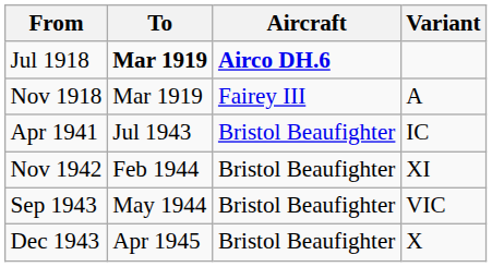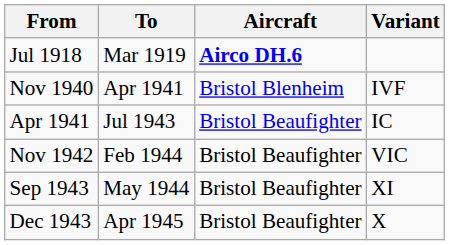 <table class="wikitable">
 <tr>
 <th>From</th>
 <th>To</th>
 <th>Aircraft</th>
 <th>Variant</th>
 </tr>
 <tr>
 <td>Jul 1918</td>
-<td><strong>Mar 1919</strong></td>
+<td>Mar 1919</td>
 <td><strong><a href='#'>Airco DH.6</a></strong></td>
 <td></td>
 </tr>
 <tr>
-<td>Nov 1918</td>
-<td>Mar 1919</td>
-<td><a href='#'>Fairey III</a></td>
-<td>A</td>
+<td>Nov 1940</td>
+<td>Apr 1941</td>
+<td><a href='#'>Bristol Blenheim</a></td>
+<td>IVF</td>
 </tr>
 <tr>
 <td>Apr 1941</td>
 <td>Jul 1943</td>
 <td><a href='#'>Bristol Beaufighter</a></td>
 <td>IC</td>
 </tr>
 <tr>
 <td>Nov 1942</td>
 <td>Feb 1944</td>
 <td>Bristol Beaufighter</td>
-<td>XI</td>
+<td>VIC</td>
 </tr>
 <tr>
 <td>Sep 1943</td>
 <td>May 1944</td>
 <td>Bristol Beaufighter</td>
-<td>VIC</td>
+<td>XI</td>
 </tr>
 <tr>
 <td>Dec 1943</td>
 <td>Apr 1945</td>
 <td>Bristol Beaufighter</td>
 <td>X</td>
 </tr>
 </table>
